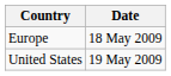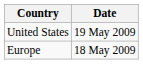 <table class="wikitable">
 <tr>
 <th>Country</th>
 <th>Date</th>
 </tr>
 <tr>
+<td>United States</td>
+<td>19 May 2009</td>
+</tr>
+<tr>
 <td>Europe</td>
 <td>18 May 2009</td>
 </tr>
-<tr>
-<td>United States</td>
-<td>19 May 2009</td>
-</tr>
 </table>
